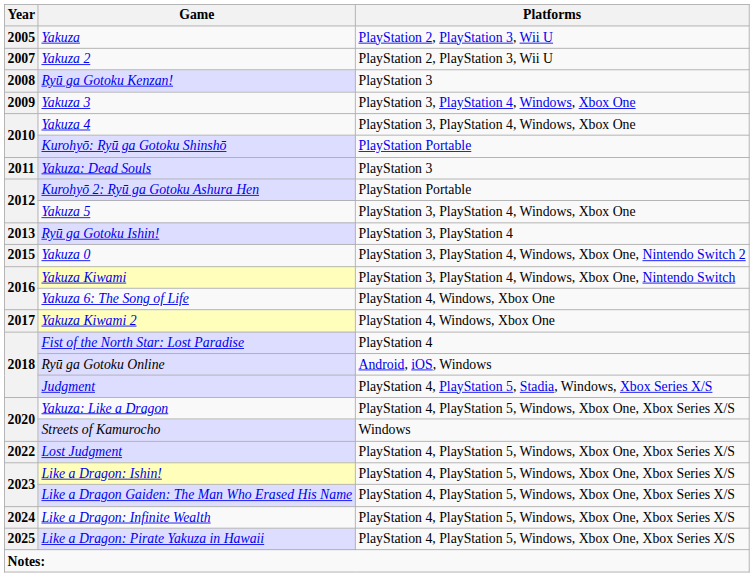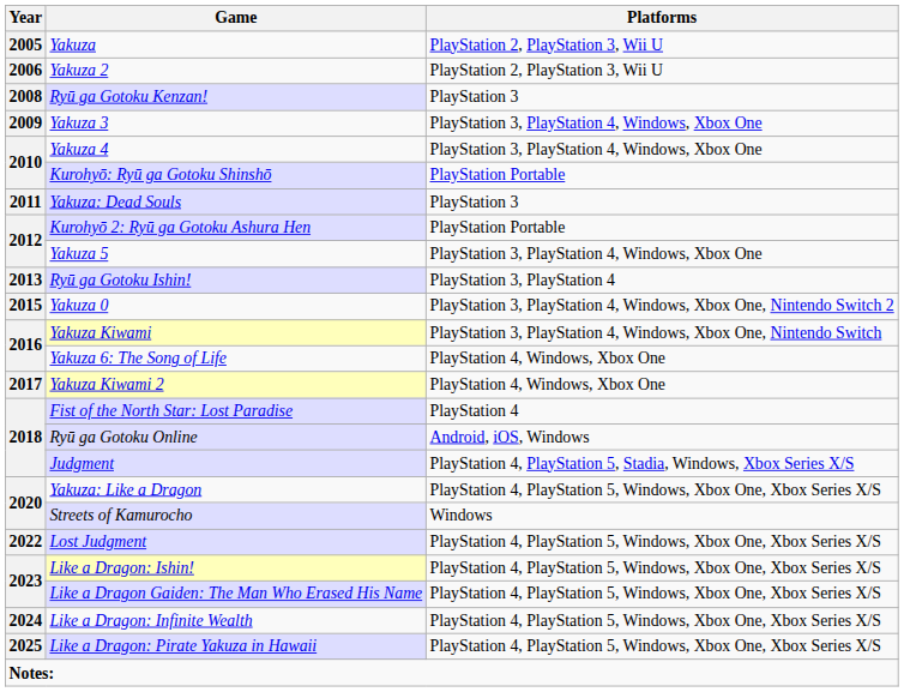 <table class="wikitable sortable">
 <tr>
 <th>Year</th>
 <th>Game</th>
 <th>Platforms</th>
 </tr>
 <tr>
 <th style="text-align:center;">2005</th>
 <td><em><a href='#'>Yakuza</a></em></td>
 <td><a href='#'>PlayStation 2</a>, <a href='#'>PlayStation 3</a>, <a href='#'>Wii U</a></td>
 </tr>
 <tr>
-<th style="text-align:center;">2007</th>
+<th style="text-align:center;">2006</th>
 <td><em><a href='#'>Yakuza 2</a></em></td>
 <td>PlayStation 2, PlayStation 3, Wii U</td>
 </tr>
 <tr>
 <th style="text-align:center;">2008</th>
 <td style="background:#DDF;"><em><a href='#'>Ryū ga Gotoku Kenzan!</a></em></td>
 <td>PlayStation 3</td>
 </tr>
 <tr>
 <th style="text-align:center;">2009</th>
 <td><em><a href='#'>Yakuza 3</a></em></td>
 <td>PlayStation 3, <a href='#'>PlayStation 4</a>, <a href='#'>Windows</a>, <a href='#'>Xbox One</a></td>
 </tr>
 <tr>
 <th style="text-align:center;" rowspan="2">2010</th>
 <td><em><a href='#'>Yakuza 4</a></em></td>
 <td>PlayStation 3, PlayStation 4, Windows, Xbox One</td>
 </tr>
 <tr>
 <td style="background:#DDF;"><em><a href='#'>Kurohyō: Ryū ga Gotoku Shinshō</a></em></td>
 <td><a href='#'>PlayStation Portable</a></td>
 </tr>
 <tr>
 <th style="text-align:center;">2011</th>
 <td style="background:#DDF;"><em><a href='#'>Yakuza: Dead Souls</a></em></td>
 <td>PlayStation 3</td>
 </tr>
 <tr>
 <th style="text-align:center;"  rowspan="2">2012</th>
 <td style="background:#DDF;"><em><a href='#'>Kurohyō 2: Ryū ga Gotoku Ashura Hen</a></em></td>
 <td>PlayStation Portable</td>
 </tr>
 <tr>
 <td><em><a href='#'>Yakuza 5</a></em></td>
 <td>PlayStation 3, PlayStation 4, Windows, Xbox One</td>
 </tr>
 <tr>
 <th style="text-align:center;">2013</th>
 <td style="background:#DDF;"><em><a href='#'>Ryū ga Gotoku Ishin!</a></em></td>
 <td>PlayStation 3, PlayStation 4</td>
 </tr>
 <tr>
 <th style="text-align:center;">2015</th>
 <td><em><a href='#'>Yakuza 0</a></em></td>
 <td>PlayStation 3, PlayStation 4, Windows, Xbox One, <a href='#'>Nintendo Switch 2</a></td>
 </tr>
 <tr>
 <th style="text-align:center;" rowspan="2">2016</th>
 <td style="background:#FFB;"><em><a href='#'>Yakuza Kiwami</a></em></td>
 <td>PlayStation 3, PlayStation 4, Windows, Xbox One, <a href='#'>Nintendo Switch</a></td>
 </tr>
 <tr>
 <td><em><a href='#'>Yakuza 6: The Song of Life</a></em></td>
 <td>PlayStation 4, Windows, Xbox One</td>
 </tr>
 <tr>
 <th style="text-align:center;">2017</th>
 <td style="background:#FFB;"><em><a href='#'>Yakuza Kiwami 2</a></em></td>
 <td>PlayStation 4, Windows, Xbox One</td>
 </tr>
 <tr>
 <th rowspan="3">2018</th>
 <td style="background:#DDF;"><em><a href='#'>Fist of the North Star: Lost Paradise</a></em></td>
 <td>PlayStation 4</td>
 </tr>
 <tr>
 <td style="background:#DDF;"><em>Ryū ga Gotoku Online</em></td>
 <td><a href='#'>Android</a>, <a href='#'>iOS</a>, Windows</td>
 </tr>
 <tr>
 <td style="background:#DDF;"><em><a href='#'>Judgment</a></em></td>
 <td>PlayStation 4, <a href='#'>PlayStation 5</a>, <a href='#'>Stadia</a>, Windows, <a href='#'>Xbox Series X/S</a></td>
 </tr>
 <tr>
 <th style="text-align:center;" rowspan="2">2020</th>
 <td><em><a href='#'>Yakuza: Like a Dragon</a></em></td>
 <td>PlayStation 4, PlayStation 5, Windows, Xbox One, Xbox Series X/S</td>
 </tr>
 <tr>
 <td style="background:#DDF;"><em>Streets of Kamurocho</em></td>
 <td>Windows</td>
 </tr>
 <tr>
 <th style="text-align:center;">2022</th>
 <td style="background:#DDF;"><em><a href='#'>Lost Judgment</a></em></td>
 <td>PlayStation 4, PlayStation 5, Windows, Xbox One, Xbox Series X/S</td>
 </tr>
 <tr>
 <th style="text-align:center;" rowspan="2">2023</th>
 <td style="background:#FFB;"><em><a href='#'>Like a Dragon: Ishin!</a></em></td>
 <td>PlayStation 4, PlayStation 5, Windows, Xbox One, Xbox Series X/S</td>
 </tr>
 <tr>
 <td style="background:#DDF;"><em><a href='#'>Like a Dragon Gaiden: The Man Who Erased His Name</a></em></td>
 <td>PlayStation 4, PlayStation 5, Windows, Xbox One, Xbox Series X/S</td>
 </tr>
 <tr>
 <th style="text-align:center;">2024</th>
 <td><em><a href='#'>Like a Dragon: Infinite Wealth</a></em></td>
 <td>PlayStation 4, PlayStation 5, Windows, Xbox One, Xbox Series X/S</td>
 </tr>
 <tr>
 <th style="text-align:center;">2025</th>
 <td style="background:#DDF;"><em><a href='#'>Like a Dragon: Pirate Yakuza in Hawaii</a></em></td>
 <td>PlayStation 4, PlayStation 5, Windows, Xbox One, Xbox Series X/S</td>
 </tr>
 <tr>
 <td colspan="6"><strong>Notes:</strong><br></td>
 </tr>
 </table>
